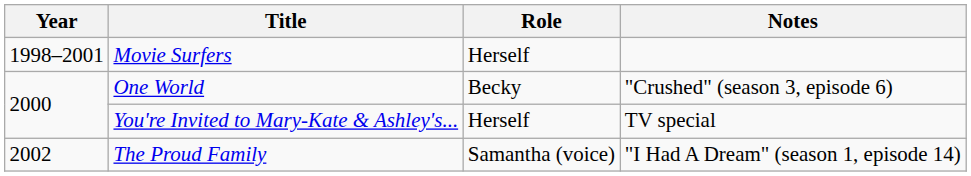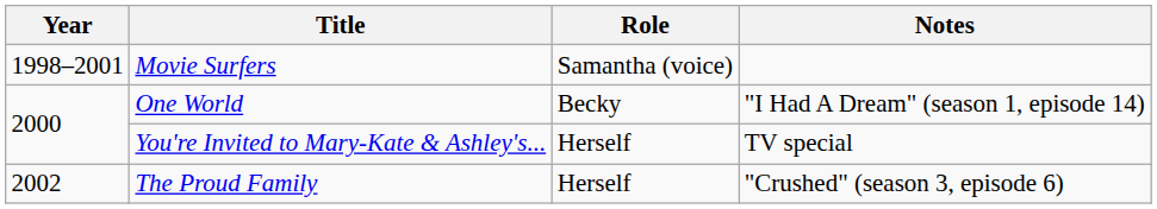 <table class="wikitable">
 <tr>
 <th>Year</th>
 <th>Title</th>
 <th>Role</th>
 <th>Notes</th>
 </tr>
 <tr>
 <td>1998–2001</td>
 <td><em><a href='#'>Movie Surfers</a></em></td>
-<td>Herself</td>
+<td>Samantha (voice)</td>
 <td></td>
 </tr>
 <tr>
 <td rowspan="2">2000</td>
 <td><em><a href='#'>One World</a></em></td>
 <td>Becky</td>
-<td>"Crushed" (season 3, episode 6)</td>
+<td>"I Had A Dream" (season 1, episode 14)</td>
 </tr>
 <tr>
 <td><em><a href='#'>You're Invited to Mary-Kate & Ashley's...</a></em></td>
 <td>Herself</td>
 <td>TV special</td>
 </tr>
 <tr>
 <td>2002</td>
 <td><em><a href='#'>The Proud Family</a></em></td>
-<td>Samantha (voice)</td>
-<td>"I Had A Dream" (season 1, episode 14)</td>
+<td>Herself</td>
+<td>"Crushed" (season 3, episode 6)</td>
 </tr>
 </table>
